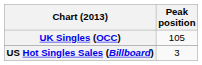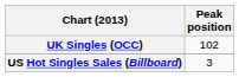 <table class="wikitable sortable plainrowheaders" style="text-align:center">
 <tr>
 <th scope="col">Chart (2013)</th>
 <th scope="col">Peak<br>position</th>
 </tr>
 <tr>
 <th scope="row"><a href='#'>UK Singles</a> (<a href='#'>OCC</a>)</th>
-<td>105</td>
+<td>102</td>
 </tr>
 <tr>
 </tr>
 <tr>
 </tr>
 <tr>
 </tr>
 <tr>
 <th scope="row">US <a href='#'>Hot Singles Sales</a> (<em><a href='#'>Billboard</a></em>)</th>
 <td>3</td>
 </tr>
 </table>
